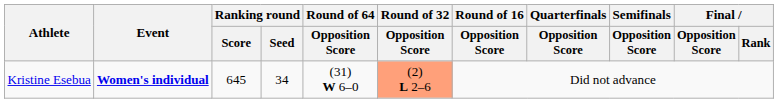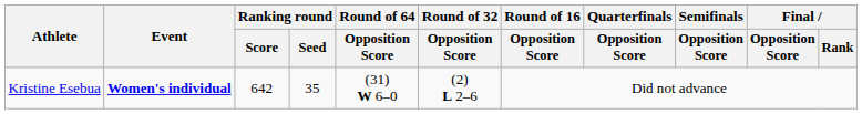 <table class="wikitable" style="font-size:90%">
 <tr>
 <th rowspan="2">Athlete</th>
 <th rowspan="2">Event</th>
 <th colspan="2">Ranking round</th>
 <th>Round of 64</th>
 <th>Round of 32</th>
 <th>Round of 16</th>
 <th>Quarterfinals</th>
 <th>Semifinals</th>
 <th colspan="2">Final / </th>
 </tr>
 <tr style="font-size:95%">
 <th>Score</th>
 <th>Seed</th>
 <th>Opposition<br>Score</th>
 <th>Opposition<br>Score</th>
 <th>Opposition<br>Score</th>
 <th>Opposition<br>Score</th>
 <th>Opposition<br>Score</th>
 <th>Opposition<br>Score</th>
 <th>Rank</th>
 </tr>
 <tr align=center>
 <td><a href='#'>Kristine Esebua</a></td>
 <td><strong><a href='#'>Women's individual</a></strong></td>
-<td>645</td>
-<td>34</td>
+<td>642</td>
+<td>35</td>
 <td> (31)<br><strong>W</strong> 6–0</td>
-<td style="background: lightsalmon;"> (2)<br><strong>L</strong> 2–6</td>
+<td> (2)<br><strong>L</strong> 2–6</td>
 <td colspan=5>Did not advance</td>
 </tr>
 </table>
